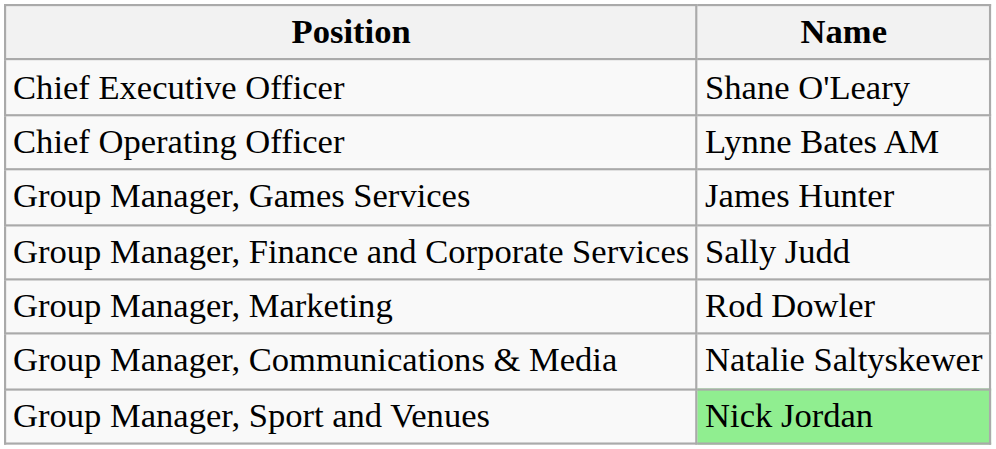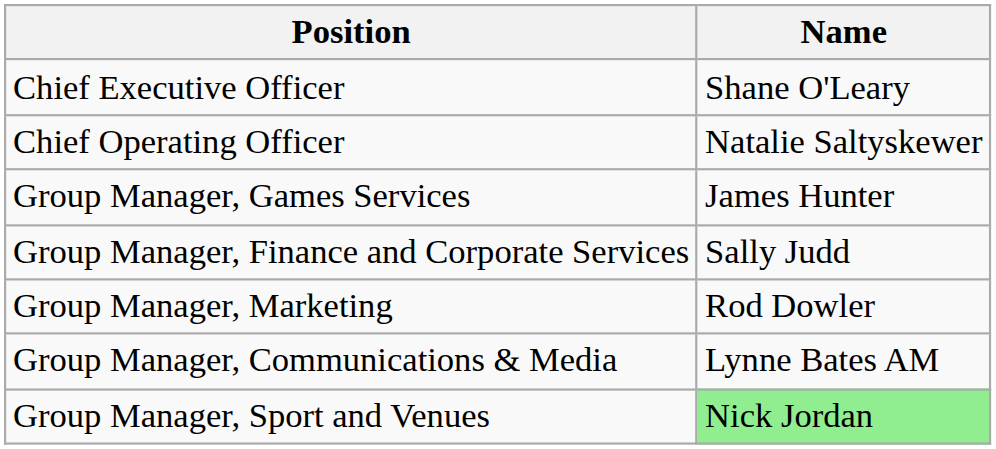 <table class="wikitable">
 <tr>
 <th>Position</th>
 <th>Name</th>
 </tr>
 <tr>
 <td>Chief Executive Officer</td>
 <td>Shane O'Leary</td>
 </tr>
 <tr>
 <td>Chief Operating Officer</td>
-<td>Lynne Bates AM</td>
+<td>Natalie Saltyskewer</td>
 </tr>
 <tr>
 <td>Group Manager, Games Services</td>
 <td>James Hunter</td>
 </tr>
 <tr>
 <td>Group Manager, Finance and Corporate Services</td>
 <td>Sally Judd</td>
 </tr>
 <tr>
 <td>Group Manager, Marketing</td>
 <td>Rod Dowler</td>
 </tr>
 <tr>
 <td>Group Manager, Communications & Media</td>
-<td>Natalie Saltyskewer</td>
+<td>Lynne Bates AM</td>
 </tr>
 <tr>
 <td>Group Manager, Sport and Venues</td>
 <td style="background: lightgreen;">Nick Jordan</td>
 </tr>
 </table>
